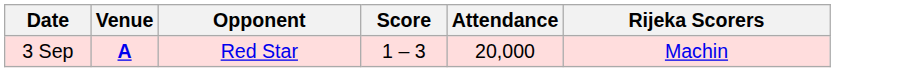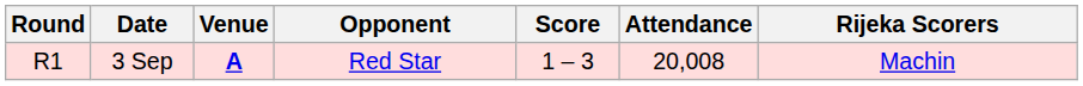 <table class="wikitable sortable" style="text-align: center; font-size:95%;">
 <tr>
+<th width="30">Round</th>
 <th width="60">Date</th>
 <th width="20">Venue</th>
 <th width="150">Opponent</th>
 <th width="60">Score</th>
 <th width="60">Attendance</th>
 <th width="200">Rijeka Scorers</th>
 </tr>
 <tr bgcolor="#ffdddd">
+<td>R1</td>
 <td>3 Sep</td>
 <td><strong><a href='#'>A</a></strong></td>
 <td><a href='#'>Red Star</a></td>
 <td>1 – 3</td>
-<td>20,000</td>
+<td>20,008</td>
 <td><a href='#'>Machin</a></td>
 </tr>
 </table>
